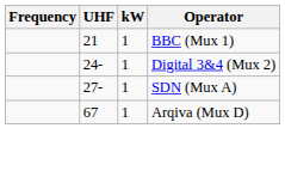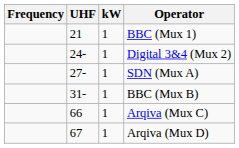 <table class="wikitable sortable">
 <tr>
 <th>Frequency</th>
 <th>UHF</th>
 <th>kW</th>
 <th>Operator</th>
 </tr>
 <tr>
 <td></td>
 <td>21</td>
 <td>1</td>
 <td><a href='#'>BBC</a> (Mux 1)</td>
 </tr>
 <tr>
 <td></td>
 <td>24-</td>
 <td>1</td>
 <td><a href='#'>Digital 3&4</a> (Mux 2)</td>
 </tr>
 <tr>
 <td></td>
 <td>27-</td>
 <td>1</td>
 <td><a href='#'>SDN</a> (Mux A)</td>
 </tr>
 <tr>
 <td></td>
+<td>31-</td>
+<td>1</td>
+<td>BBC (Mux B)</td>
+</tr>
+<tr>
+<td></td>
+<td>66</td>
+<td>1</td>
+<td><a href='#'>Arqiva</a> (Mux C)</td>
+</tr>
+<tr>
+<td></td>
 <td>67</td>
 <td>1</td>
 <td>Arqiva (Mux D)</td>
 </tr>
 </table>
